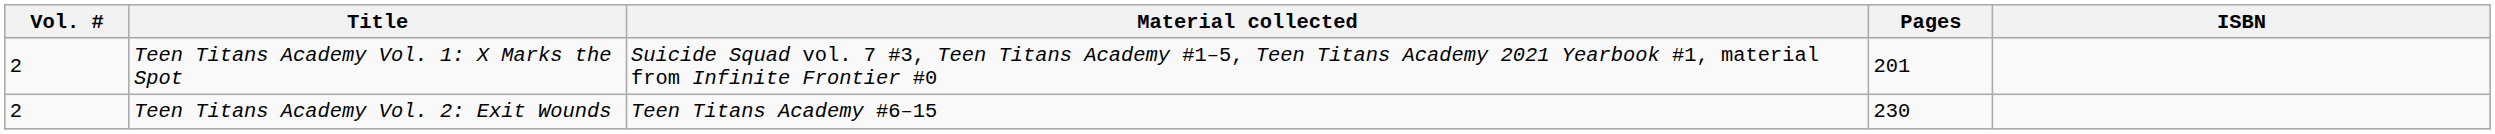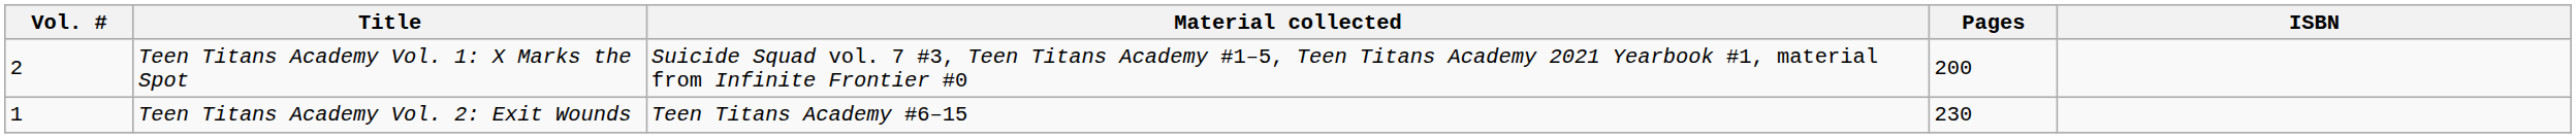 <table class="wikitable" style="width:100%;">
 <tr>
 <th style="width:5%;">Vol. #</th>
 <th style="width:20%;">Title</th>
 <th style="width:50%;">Material collected</th>
 <th style="width:5%;">Pages</th>
 <th style="width:20%;">ISBN</th>
 </tr>
 <tr>
 <td>2</td>
 <td><em>Teen Titans Academy Vol. 1: X Marks the Spot</em></td>
 <td><em>Suicide Squad</em> vol. 7 #3, <em>Teen Titans Academy</em> #1–5, <em>Teen Titans Academy 2021 Yearbook</em> #1, material from <em>Infinite Frontier</em> #0</td>
-<td>201</td>
+<td>200</td>
 <td></td>
 </tr>
 <tr>
-<td>2</td>
+<td>1</td>
 <td><em>Teen Titans Academy Vol. 2: Exit Wounds</em></td>
 <td><em>Teen Titans Academy</em> #6–15</td>
 <td>230</td>
 <td></td>
 </tr>
 </table>
